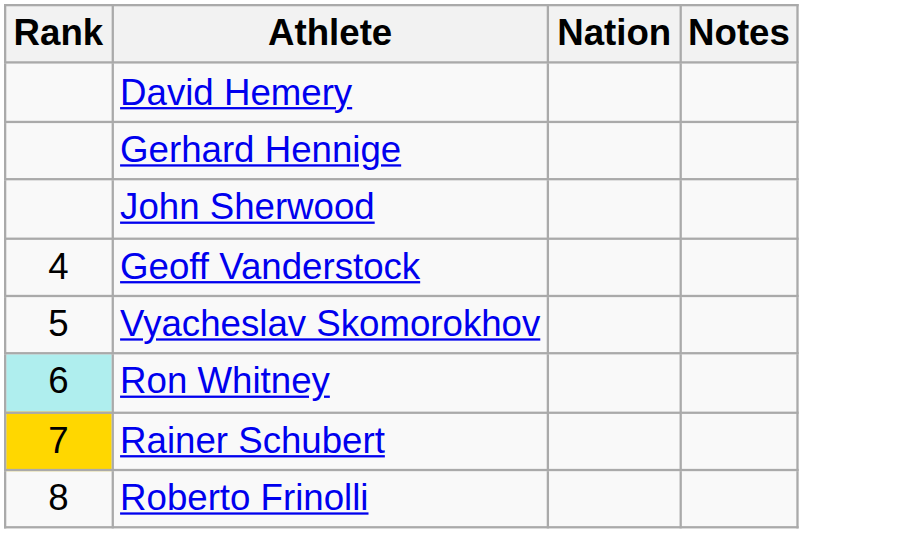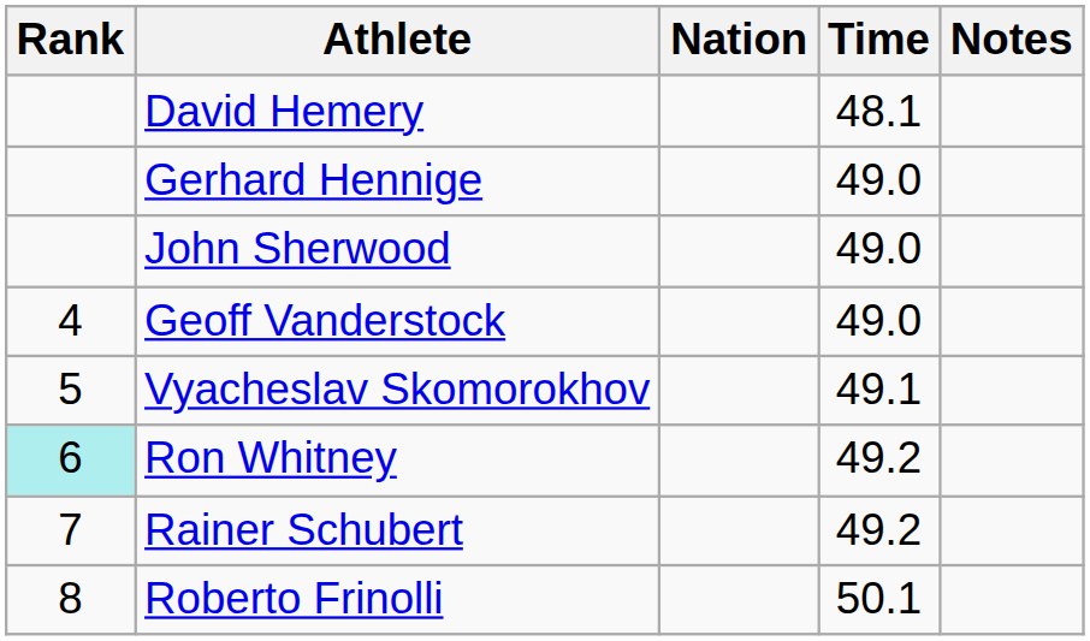 <table class="wikitable sortable" style="text-align:center">
 <tr>
 <th>Rank</th>
 <th>Athlete</th>
 <th>Nation</th>
+<th>Time</th>
 <th>Notes</th>
 </tr>
 <tr>
 <td></td>
 <td align="left"><a href='#'>David Hemery</a></td>
 <td align="left"></td>
+<td>48.1</td>
 <td></td>
 </tr>
 <tr>
 <td></td>
 <td align="left"><a href='#'>Gerhard Hennige</a></td>
 <td align="left"></td>
+<td>49.0</td>
 <td></td>
 </tr>
 <tr>
 <td></td>
 <td align="left"><a href='#'>John Sherwood</a></td>
 <td align="left"></td>
+<td>49.0</td>
 <td></td>
 </tr>
 <tr>
 <td>4</td>
 <td align="left"><a href='#'>Geoff Vanderstock</a></td>
 <td align="left"></td>
+<td>49.0</td>
 <td></td>
 </tr>
 <tr>
 <td>5</td>
 <td align="left"><a href='#'>Vyacheslav Skomorokhov</a></td>
 <td align="left"></td>
+<td>49.1</td>
 <td></td>
 </tr>
 <tr>
 <td style="background: paleturquoise;">6</td>
 <td align="left"><a href='#'>Ron Whitney</a></td>
 <td align="left"></td>
+<td>49.2</td>
 <td></td>
 </tr>
 <tr>
-<td style="background: gold;">7</td>
+<td>7</td>
 <td align="left"><a href='#'>Rainer Schubert</a></td>
 <td align="left"></td>
+<td>49.2</td>
 <td></td>
 </tr>
 <tr>
 <td>8</td>
 <td align="left"><a href='#'>Roberto Frinolli</a></td>
 <td align="left"></td>
+<td>50.1</td>
 <td></td>
 </tr>
 </table>
